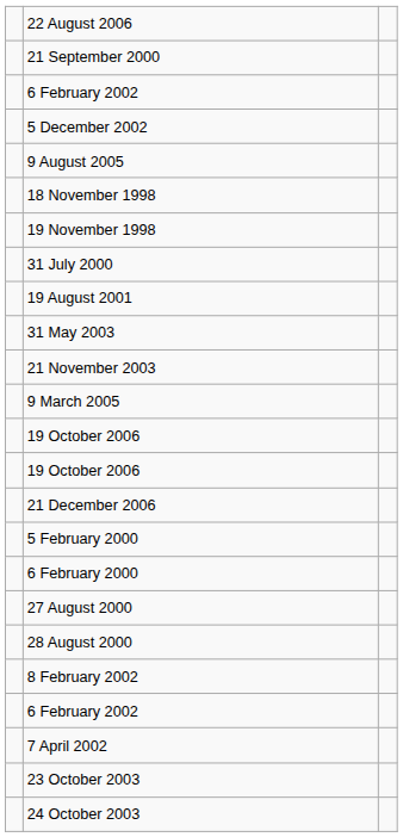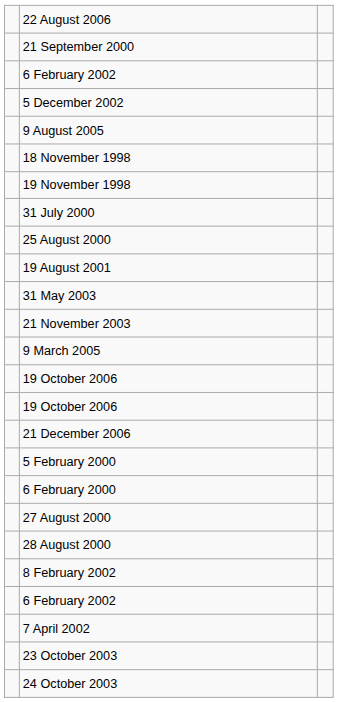 <table class="wikitable" style="font-size: 80%; float: left; width: 26em; margin-right: 1em; height: 700px">
 <tr>
 <td></td>
 <td>22 August 2006</td>
 <td></td>
 </tr>
 <tr>
 <td></td>
 <td>21 September 2000</td>
 <td></td>
 </tr>
 <tr>
 <td></td>
 <td>6 February 2002</td>
 <td></td>
 </tr>
 <tr>
 <td></td>
 <td>5 December 2002</td>
 <td></td>
 </tr>
 <tr>
 <td></td>
 <td>9 August 2005</td>
 <td></td>
 </tr>
 <tr>
 <td></td>
 <td>18 November 1998</td>
 <td></td>
 </tr>
 <tr>
 <td></td>
 <td>19 November 1998</td>
 <td></td>
 </tr>
 <tr>
 <td></td>
 <td>31 July 2000</td>
+<td></td>
+</tr>
+<tr>
+<td></td>
+<td>25 August 2000</td>
 <td></td>
 </tr>
 <tr>
 <td></td>
 <td>19 August 2001</td>
 <td></td>
 </tr>
 <tr>
 <td></td>
 <td>31 May 2003</td>
 <td></td>
 </tr>
 <tr>
 <td></td>
 <td>21 November 2003</td>
 <td></td>
 </tr>
 <tr>
 <td></td>
 <td>9 March 2005</td>
 <td></td>
 </tr>
 <tr>
 <td></td>
 <td>19 October 2006</td>
 <td></td>
 </tr>
 <tr>
 <td></td>
 <td>19 October 2006</td>
 <td></td>
 </tr>
 <tr>
 <td></td>
 <td>21 December 2006</td>
 <td></td>
 </tr>
 <tr>
 <td></td>
 <td>5 February 2000</td>
 <td></td>
 </tr>
 <tr>
 <td></td>
 <td>6 February 2000</td>
 <td></td>
 </tr>
 <tr>
 <td></td>
 <td>27 August 2000</td>
 <td></td>
 </tr>
 <tr>
 <td></td>
 <td>28 August 2000</td>
 <td></td>
 </tr>
 <tr>
 <td></td>
 <td>8 February 2002</td>
 <td></td>
 </tr>
 <tr>
 <td></td>
 <td>6 February 2002</td>
 <td></td>
 </tr>
 <tr>
 <td></td>
 <td>7 April 2002</td>
 <td></td>
 </tr>
 <tr>
 <td></td>
 <td>23 October 2003</td>
 <td></td>
 </tr>
 <tr>
 <td></td>
 <td>24 October 2003</td>
 <td></td>
 </tr>
 </table>
